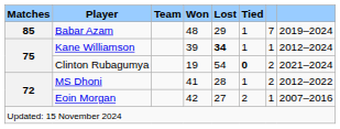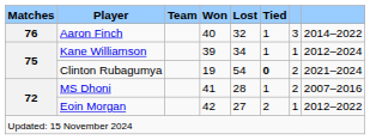 <table class="wikitable sortable defaultcenter" style="font-size: 95%">
 <tr>
 <th style="background-color:#9cf;" scope="col">Matches</th>
 <th style="background-color:#9cf;" scope="col">Player</th>
 <th style="background-color:#9cf;" scope="col">Team</th>
 <th style="background-color:#9cf;" scope="col">Won</th>
 <th style="background-color:#9cf;" scope="col">Lost</th>
 <th style="background-color:#9cf;" scope="col">Tied</th>
 <th style="background-color:#9cf;" scope="col"></th>
 <th style="background-color:#9cf;" scope="col"></th>
 </tr>
 <tr>
-<th scope="row">85</th>
-<td style="text-align:left;"><a href='#'>Babar Azam</a></td>
+<th scope="row">76</th>
+<td style="text-align:left;"><a href='#'>Aaron Finch</a></td>
 <td style="text-align:left;"></td>
-<td>48</td>
-<td>29</td>
+<td>40</td>
+<td>32</td>
 <td>1</td>
-<td>7</td>
-<td>2019–2024</td>
+<td>3</td>
+<td>2014–2022</td>
 </tr>
 <tr>
 <th scope="row" rowspan=2>75</th>
 <td style="text-align:left;"><a href='#'>Kane Williamson</a></td>
 <td style="text-align:left;"></td>
 <td>39</td>
-<td><strong>34</strong></td>
+<td>34</td>
 <td>1</td>
 <td>1</td>
 <td>2012–2024</td>
 </tr>
 <tr>
 <td>Clinton Rubagumya</td>
 <td style="text-align:left;"></td>
 <td>19</td>
 <td>54</td>
 <td><strong>0</strong></td>
 <td>2</td>
 <td>2021–2024</td>
 </tr>
 <tr>
 <th scope="row" rowspan=2>72</th>
 <td style="text-align:left;"><a href='#'>MS Dhoni</a></td>
 <td style="text-align:left;"></td>
 <td>41</td>
 <td>28</td>
 <td>1</td>
 <td>2</td>
-<td>2012–2022</td>
+<td>2007–2016</td>
 </tr>
 <tr>
 <td style="text-align:left;"><a href='#'>Eoin Morgan</a></td>
 <td style="text-align:left;"></td>
 <td>42</td>
 <td>27</td>
 <td>2</td>
 <td>1</td>
-<td>2007–2016</td>
+<td>2012–2022</td>
 </tr>
 <tr class="sortbottom">
 <td scope="row" colspan=8 style="text-align:left;"><small>Updated: 15 November 2024</small></td>
 </tr>
 </table>
